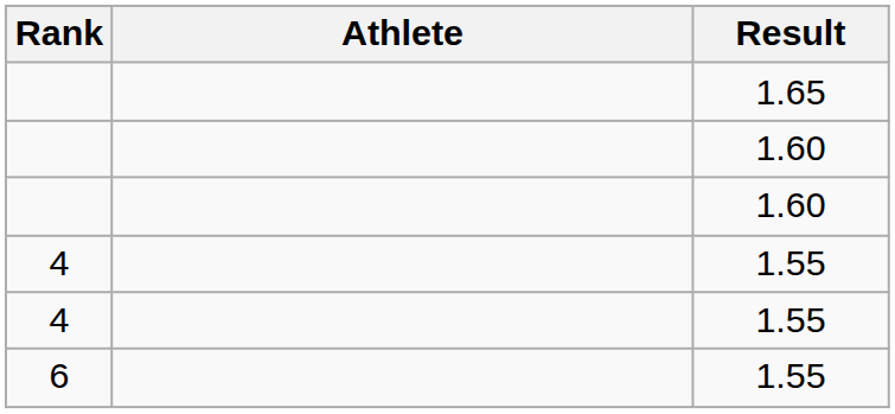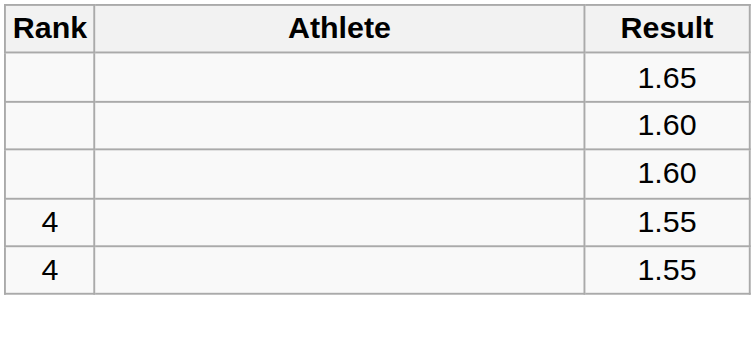 <table class=wikitable style="text-align:center">
 <tr>
 <th width=40>Rank</th>
 <th width=250>Athlete</th>
 <th width=80>Result</th>
 </tr>
 <tr>
 <td></td>
 <td align=left></td>
 <td>1.65</td>
 </tr>
 <tr>
 <td></td>
 <td align=left></td>
 <td>1.60</td>
 </tr>
 <tr>
 <td></td>
 <td align=left></td>
 <td>1.60</td>
 </tr>
 <tr>
 <td>4</td>
 <td align=left></td>
 <td>1.55</td>
 </tr>
 <tr>
 <td>4</td>
 <td align=left></td>
 <td>1.55</td>
 </tr>
-<tr>
-<td>6</td>
-<td align=left></td>
-<td>1.55</td>
-</tr>
 </table>
